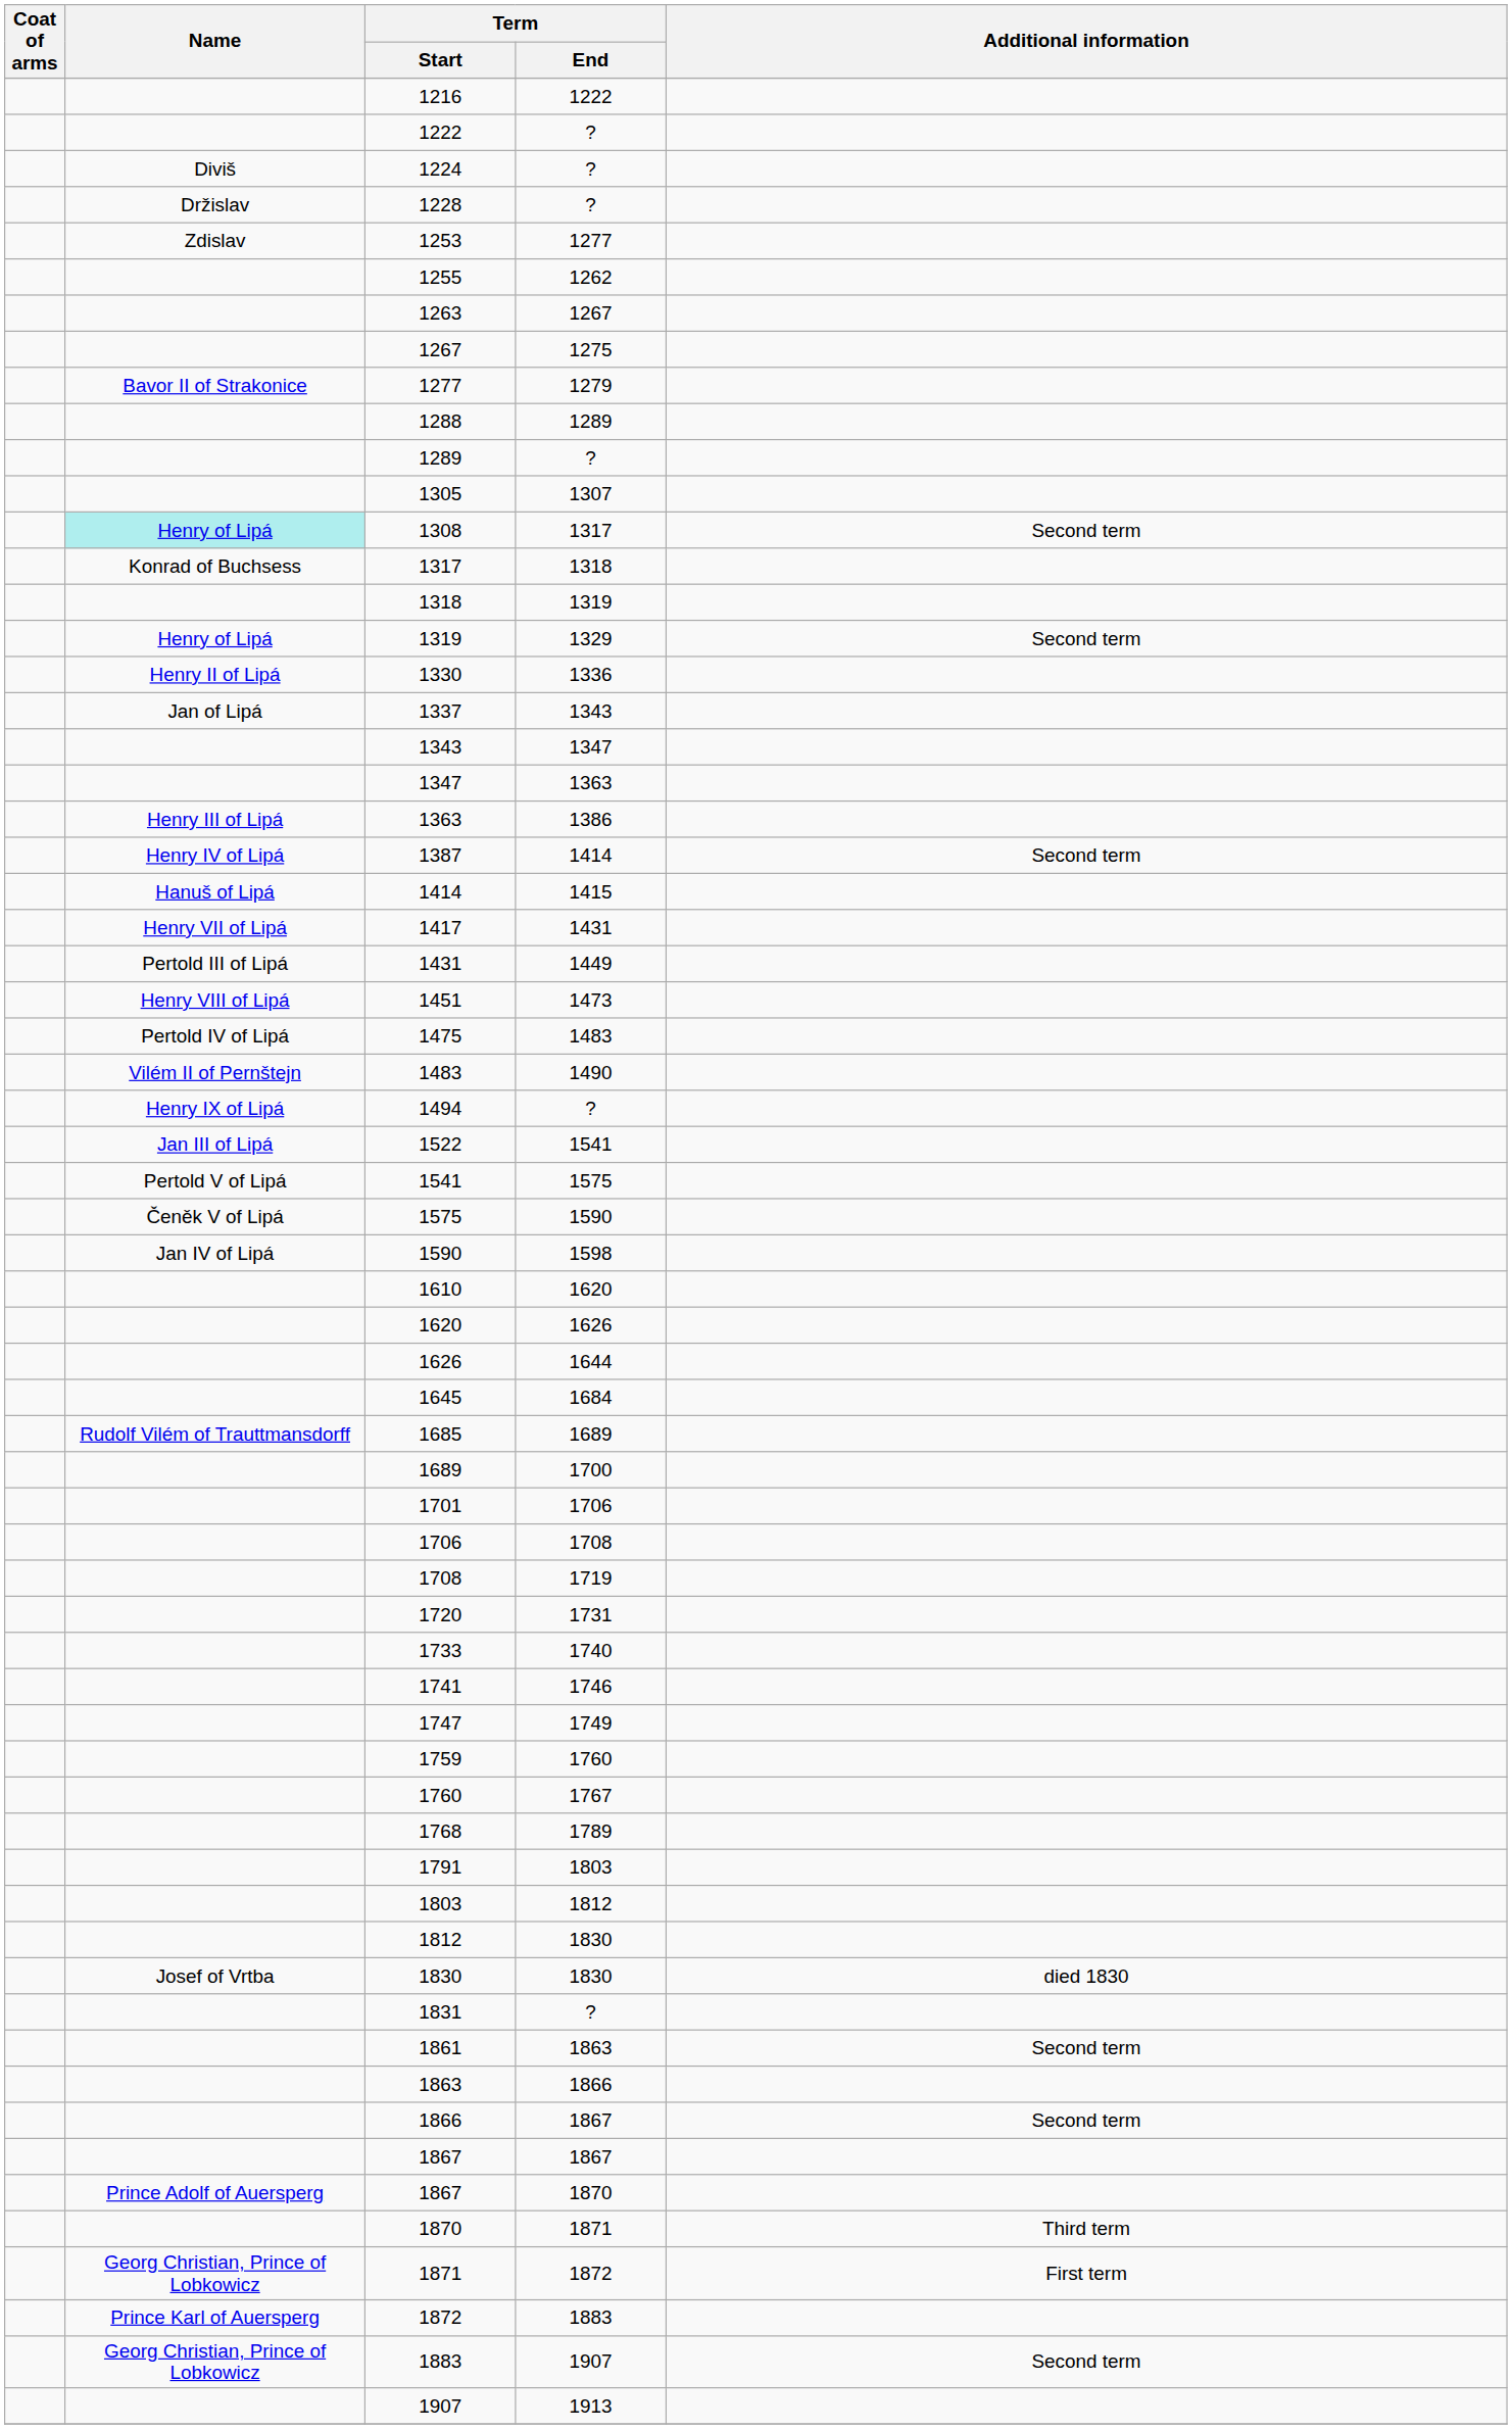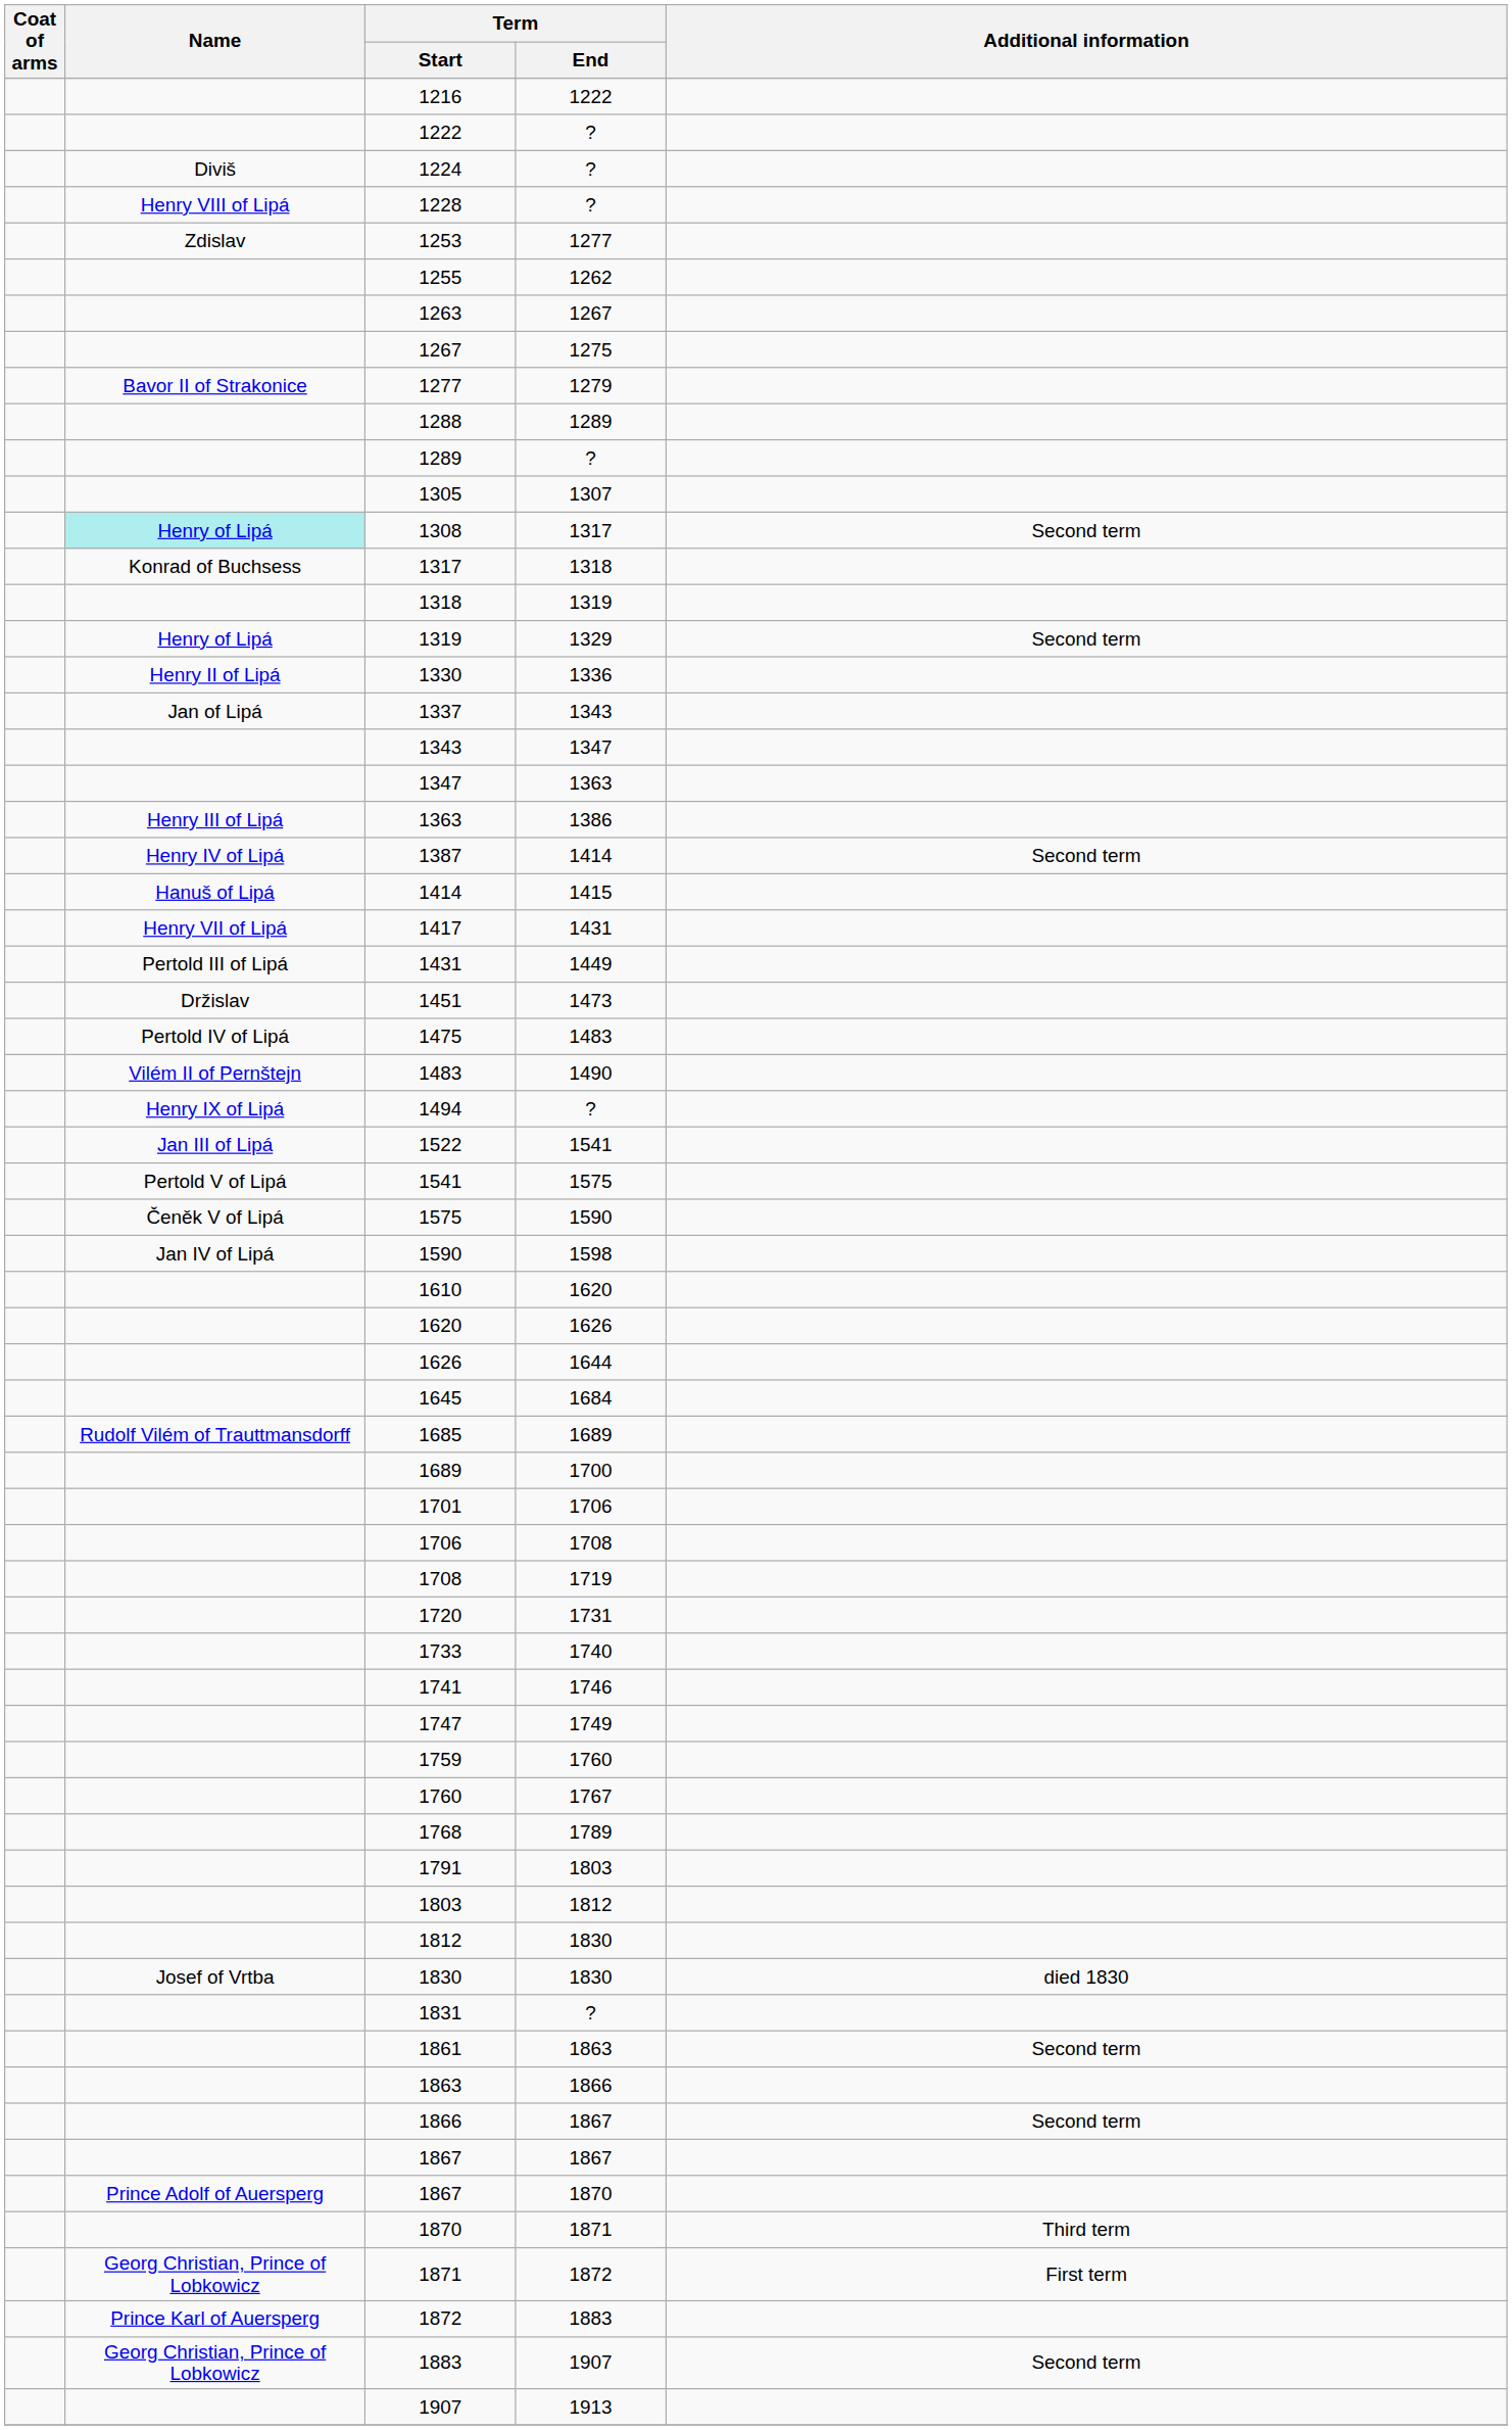 <table class="wikitable">
 <tr>
 <th rowspan="2" width="4%">Coat of arms</th>
 <th rowspan="2" width="20%">Name</th>
 <th colspan="2">Term</th>
 <th rowspan="2">Additional information</th>
 </tr>
 <tr>
 <th width="10%">Start</th>
 <th width="10%">End</th>
 </tr>
 <tr>
 </tr>
 <tr align="center" style="height:30px">
 <td></td>
 <td></td>
 <td>1216</td>
 <td>1222</td>
 <td></td>
 </tr>
 <tr align="center" style="height:30px">
 <td></td>
 <td></td>
 <td>1222</td>
 <td>?</td>
 <td></td>
 </tr>
 <tr align="center" style="height:30px">
 <td></td>
 <td>Diviš</td>
 <td>1224</td>
 <td>?</td>
 <td></td>
 </tr>
 <tr align="center" style="height:30px">
 <td></td>
-<td>Držislav</td>
+<td><a href='#'>Henry VIII of Lipá</a></td>
 <td>1228</td>
 <td>?</td>
 <td></td>
 </tr>
 <tr align="center" style="height:30px">
 <td></td>
 <td>Zdislav</td>
 <td>1253</td>
 <td>1277</td>
 <td></td>
 </tr>
 <tr align="center" style="height:30px">
 <td></td>
 <td></td>
 <td>1255</td>
 <td>1262</td>
 <td></td>
 </tr>
 <tr align="center" style="height:30px">
 <td></td>
 <td></td>
 <td>1263</td>
 <td>1267</td>
 <td></td>
 </tr>
 <tr align="center" style="height:30px">
 <td></td>
 <td></td>
 <td>1267</td>
 <td>1275</td>
 <td></td>
 </tr>
 <tr align="center" style="height:30px">
 <td></td>
 <td><a href='#'>Bavor II of Strakonice</a></td>
 <td>1277</td>
 <td>1279</td>
 <td></td>
 </tr>
 <tr align="center" style="height:30px">
 <td></td>
 <td></td>
 <td>1288</td>
 <td>1289</td>
 <td></td>
 </tr>
 <tr align="center" style="height:30px">
 <td></td>
 <td></td>
 <td>1289</td>
 <td>?</td>
 <td></td>
 </tr>
 <tr align="center" style="height:30px">
 <td></td>
 <td></td>
 <td>1305</td>
 <td>1307</td>
 <td></td>
 </tr>
 <tr align="center" style="height:30px">
 <td></td>
 <td style="background: paleturquoise;"><a href='#'>Henry of Lipá</a></td>
 <td>1308</td>
 <td>1317</td>
 <td>Second term</td>
 </tr>
 <tr align="center" style="height:30px">
 <td></td>
 <td>Konrad of Buchsess</td>
 <td>1317</td>
 <td>1318</td>
 <td></td>
 </tr>
 <tr align="center" style="height:30px">
 <td></td>
 <td></td>
 <td>1318</td>
 <td>1319</td>
 <td></td>
 </tr>
 <tr align="center" style="height:30px">
 <td></td>
 <td><a href='#'>Henry of Lipá</a></td>
 <td>1319</td>
 <td>1329</td>
 <td>Second term</td>
 </tr>
 <tr align="center" style="height:30px">
 <td></td>
 <td><a href='#'>Henry II of Lipá</a></td>
 <td>1330</td>
 <td>1336</td>
 <td></td>
 </tr>
 <tr align="center" style="height:30px">
 <td></td>
 <td>Jan of Lipá</td>
 <td>1337</td>
 <td>1343</td>
 <td></td>
 </tr>
 <tr align="center" style="height:30px">
 <td></td>
 <td></td>
 <td>1343</td>
 <td>1347</td>
 <td></td>
 </tr>
 <tr align="center" style="height:30px">
 <td></td>
 <td></td>
 <td>1347</td>
 <td>1363</td>
 <td></td>
 </tr>
 <tr align="center" style="height:30px">
 <td></td>
 <td><a href='#'>Henry III of Lipá</a></td>
 <td>1363</td>
 <td>1386</td>
 <td></td>
 </tr>
 <tr align="center" style="height:30px">
 <td></td>
 <td><a href='#'>Henry IV of Lipá</a></td>
 <td>1387</td>
 <td>1414</td>
 <td>Second term</td>
 </tr>
 <tr align="center" style="height:30px">
 <td></td>
 <td><a href='#'>Hanuš of Lipá</a></td>
 <td>1414</td>
 <td>1415</td>
 <td></td>
 </tr>
 <tr align="center" style="height:30px">
 <td></td>
 <td><a href='#'>Henry VII of Lipá</a></td>
 <td>1417</td>
 <td>1431</td>
 <td></td>
 </tr>
 <tr align="center" style="height:30px">
 <td></td>
 <td>Pertold III of Lipá</td>
 <td>1431</td>
 <td>1449</td>
 <td></td>
 </tr>
 <tr align="center" style="height:30px">
 <td></td>
-<td><a href='#'>Henry VIII of Lipá</a></td>
+<td>Držislav</td>
 <td>1451</td>
 <td>1473</td>
 <td></td>
 </tr>
 <tr align="center" style="height:30px">
 <td></td>
 <td>Pertold IV of Lipá</td>
 <td>1475</td>
 <td>1483</td>
 <td></td>
 </tr>
 <tr align="center" style="height:30px">
 <td></td>
 <td><a href='#'>Vilém II of Pernštejn</a></td>
 <td>1483</td>
 <td>1490</td>
 <td></td>
 </tr>
 <tr align="center" style="height:30px">
 <td></td>
 <td><a href='#'>Henry IX of Lipá</a></td>
 <td>1494</td>
 <td>?</td>
 <td></td>
 </tr>
 <tr align="center" style="height:30px">
 <td></td>
 <td><a href='#'>Jan III of Lipá</a></td>
 <td>1522</td>
 <td>1541</td>
 <td></td>
 </tr>
 <tr align="center" style="height:30px">
 <td></td>
 <td>Pertold V of Lipá</td>
 <td>1541</td>
 <td>1575</td>
 <td></td>
 </tr>
 <tr align="center" style="height:30px">
 <td></td>
 <td>Čeněk V of Lipá</td>
 <td>1575</td>
 <td>1590</td>
 <td></td>
 </tr>
 <tr align="center" style="height:30px">
 <td></td>
 <td>Jan IV of Lipá</td>
 <td>1590</td>
 <td>1598</td>
 <td></td>
 </tr>
 <tr align="center" style="height:30px">
 <td></td>
 <td></td>
 <td>1610</td>
 <td>1620</td>
 <td></td>
 </tr>
 <tr align="center" style="height:30px">
 <td></td>
 <td></td>
 <td>1620</td>
 <td>1626</td>
 <td></td>
 </tr>
 <tr align="center" style="height:30px">
 <td></td>
 <td></td>
 <td>1626</td>
 <td>1644</td>
 <td></td>
 </tr>
 <tr align="center" style="height:30px">
 <td></td>
 <td></td>
 <td>1645</td>
 <td>1684</td>
 <td></td>
 </tr>
 <tr align="center" style="height:30px">
 <td></td>
 <td><a href='#'>Rudolf Vilém of Trauttmansdorff</a></td>
 <td>1685</td>
 <td>1689</td>
 <td></td>
 </tr>
 <tr align="center" style="height:30px">
 <td></td>
 <td></td>
 <td>1689</td>
 <td>1700</td>
 <td></td>
 </tr>
 <tr align="center" style="height:30px">
 <td></td>
 <td></td>
 <td>1701</td>
 <td>1706</td>
 <td></td>
 </tr>
 <tr align="center" style="height:30px">
 <td></td>
 <td></td>
 <td>1706</td>
 <td>1708</td>
 <td></td>
 </tr>
 <tr align="center" style="height:30px">
 <td></td>
 <td></td>
 <td>1708</td>
 <td>1719</td>
 <td></td>
 </tr>
 <tr align="center" style="height:30px">
 <td></td>
 <td></td>
 <td>1720</td>
 <td>1731</td>
 <td></td>
 </tr>
 <tr align="center" style="height:30px">
 <td></td>
 <td></td>
 <td>1733</td>
 <td>1740</td>
 <td></td>
 </tr>
 <tr align="center" style="height:30px">
 <td></td>
 <td></td>
 <td>1741</td>
 <td>1746</td>
 <td></td>
 </tr>
 <tr align="center" style="height:30px">
 <td></td>
 <td></td>
 <td>1747</td>
 <td>1749</td>
 <td></td>
 </tr>
 <tr align="center" style="height:30px">
 <td></td>
 <td></td>
 <td>1759</td>
 <td>1760</td>
 <td></td>
 </tr>
 <tr align="center" style="height:30px">
 <td></td>
 <td></td>
 <td>1760</td>
 <td>1767</td>
 <td></td>
 </tr>
 <tr align="center" style="height:30px">
 <td></td>
 <td></td>
 <td>1768</td>
 <td>1789</td>
 <td></td>
 </tr>
 <tr align="center" style="height:30px">
 <td></td>
 <td></td>
 <td>1791</td>
 <td>1803</td>
 <td></td>
 </tr>
 <tr align="center" style="height:30px">
 <td></td>
 <td></td>
 <td>1803</td>
 <td>1812</td>
 <td></td>
 </tr>
 <tr align="center" style="height:30px">
 <td></td>
 <td></td>
 <td>1812</td>
 <td>1830</td>
 <td></td>
 </tr>
 <tr align="center" style="height:30px">
 <td></td>
 <td>Josef of Vrtba</td>
 <td>1830</td>
 <td>1830</td>
 <td>died 1830</td>
 </tr>
 <tr align="center" style="height:30px">
 <td></td>
 <td></td>
 <td>1831</td>
 <td>?</td>
 <td></td>
 </tr>
 <tr align="center" style="height:30px">
 <td></td>
 <td></td>
 <td>1861</td>
 <td>1863</td>
 <td>Second term</td>
 </tr>
 <tr align="center" style="height:30px">
 <td></td>
 <td></td>
 <td>1863</td>
 <td>1866</td>
 <td></td>
 </tr>
 <tr align="center" style="height:30px">
 <td></td>
 <td></td>
 <td>1866</td>
 <td>1867</td>
 <td>Second term</td>
 </tr>
 <tr align="center" style="height:30px">
 <td></td>
 <td></td>
 <td>1867</td>
 <td>1867</td>
 <td></td>
 </tr>
 <tr align="center" style="height:30px">
 <td></td>
 <td><a href='#'>Prince Adolf of Auersperg</a></td>
 <td>1867</td>
 <td>1870</td>
 <td></td>
 </tr>
 <tr align="center" style="height:30px">
 <td></td>
 <td></td>
 <td>1870</td>
 <td>1871</td>
 <td>Third term</td>
 </tr>
 <tr align="center" style="height:30px">
 <td></td>
 <td><a href='#'>Georg Christian, Prince of Lobkowicz</a></td>
 <td>1871</td>
 <td>1872</td>
 <td>First term</td>
 </tr>
 <tr align="center" style="height:30px">
 <td></td>
 <td><a href='#'>Prince Karl of Auersperg</a></td>
 <td>1872</td>
 <td>1883</td>
 <td></td>
 </tr>
 <tr align="center" style="height:30px">
 <td></td>
 <td><a href='#'>Georg Christian, Prince of Lobkowicz</a></td>
 <td>1883</td>
 <td>1907</td>
 <td>Second term</td>
 </tr>
 <tr align="center" style="height:30px">
 <td></td>
 <td></td>
 <td>1907</td>
 <td>1913</td>
 <td></td>
 </tr>
 <tr>
 </tr>
 </table>
